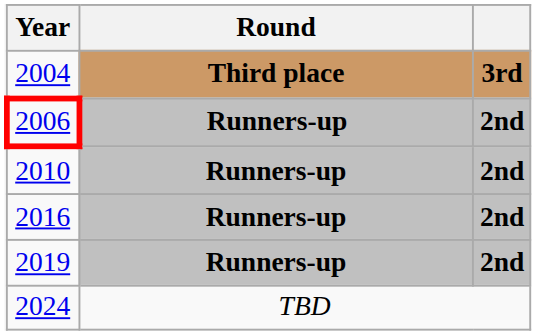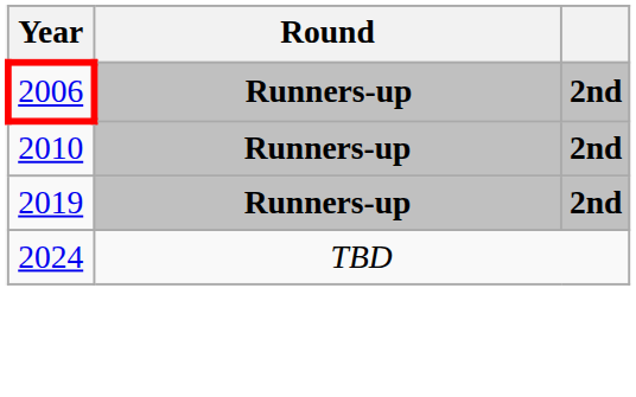 <table class="wikitable" style="text-align: center; font-size:90%">
 <tr>
 <th>Year</th>
 <th style="width:200px">Round</th>
 <th></th>
-</tr>
-<tr>
-<td><a href='#'>2004</a></td>
-<td bgcolor="cc9966"><strong>Third place</strong></td>
-<td bgcolor="cc9966"><strong>3rd</strong></td>
 </tr>
 <tr>
 <td style="border: 3px solid red"><a href='#'>2006</a></td>
 <td bgcolor=Silver><strong>Runners-up</strong></td>
 <td bgcolor=Silver><strong>2nd</strong></td>
 </tr>
 <tr>
 <td><a href='#'>2010</a></td>
-<td bgcolor=Silver><strong>Runners-up</strong></td>
-<td bgcolor=Silver><strong>2nd</strong></td>
-</tr>
-<tr>
-<td><a href='#'>2016</a></td>
 <td bgcolor=Silver><strong>Runners-up</strong></td>
 <td bgcolor=Silver><strong>2nd</strong></td>
 </tr>
 <tr>
 <td><a href='#'>2019</a></td>
 <td bgcolor=Silver><strong>Runners-up</strong></td>
 <td bgcolor=Silver><strong>2nd</strong></td>
 </tr>
 <tr>
 <td><a href='#'>2024</a></td>
 <td colspan="2"><em>TBD</em></td>
 </tr>
 </table>
